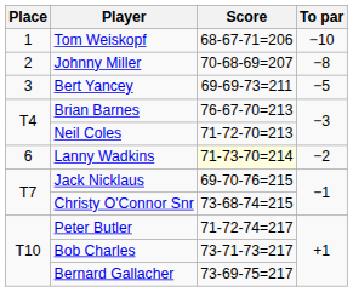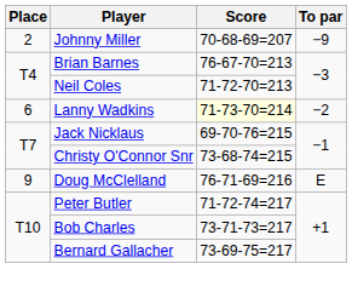 <table class="wikitable">
 <tr>
 <th>Place</th>
 <th>Player</th>
 <th>Score</th>
 <th>To par</th>
 </tr>
 <tr>
-<td align=center>1</td>
-<td> <a href='#'>Tom Weiskopf</a></td>
-<td align=center>68-67-71=206</td>
-<td align=center>−10</td>
-</tr>
-<tr>
 <td align=center>2</td>
 <td> <a href='#'>Johnny Miller</a></td>
 <td align=center>70-68-69=207</td>
-<td align=center>−8</td>
-</tr>
-<tr>
-<td align=center>3</td>
-<td> <a href='#'>Bert Yancey</a></td>
-<td align=center>69-69-73=211</td>
-<td align=center>−5</td>
+<td align=center>−9</td>
 </tr>
 <tr>
 <td rowspan="2" align=center>T4</td>
 <td> <a href='#'>Brian Barnes</a></td>
 <td align=center>76-67-70=213</td>
 <td rowspan="2" align=center>−3</td>
 </tr>
 <tr>
 <td> <a href='#'>Neil Coles</a></td>
 <td align=center>71-72-70=213</td>
 </tr>
 <tr>
 <td align=center>6</td>
 <td> <a href='#'>Lanny Wadkins</a></td>
 <td align=center style="background: lightyellow;">71-73-70=214</td>
 <td align=center>−2</td>
 </tr>
 <tr>
 <td rowspan="2" align=center>T7</td>
 <td> <a href='#'>Jack Nicklaus</a></td>
 <td align=center>69-70-76=215</td>
 <td rowspan="2" align=center>−1</td>
 </tr>
 <tr>
 <td> <a href='#'>Christy O'Connor Snr</a></td>
 <td align=center>73-68-74=215</td>
 </tr>
 <tr>
+<td align=center>9</td>
+<td> <a href='#'>Doug McClelland</a></td>
+<td align=center>76-71-69=216</td>
+<td align=center>E</td>
+</tr>
+<tr>
 <td rowspan="3" align=center>T10</td>
 <td> <a href='#'>Peter Butler</a></td>
 <td align=center>71-72-74=217</td>
 <td rowspan="3" align=center>+1</td>
 </tr>
 <tr>
 <td> <a href='#'>Bob Charles</a></td>
 <td align=center>73-71-73=217</td>
 </tr>
 <tr>
 <td> <a href='#'>Bernard Gallacher</a></td>
 <td align=center>73-69-75=217</td>
 </tr>
 </table>
